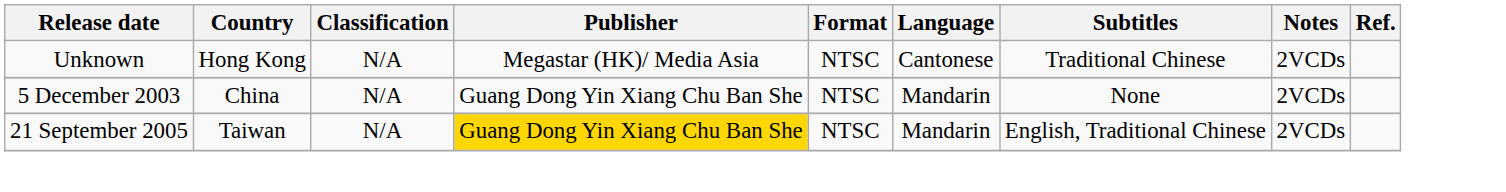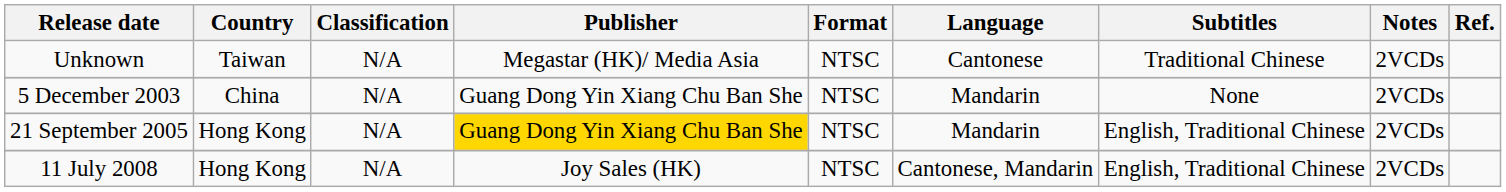 <table class="wikitable">
 <tr>
 <th>Release date</th>
 <th>Country</th>
 <th>Classification</th>
 <th>Publisher</th>
 <th>Format</th>
 <th>Language</th>
 <th>Subtitles</th>
 <th>Notes</th>
 <th>Ref.</th>
 </tr>
 <tr style="text-align:center;">
 <td>Unknown</td>
-<td>Hong Kong</td>
+<td>Taiwan</td>
 <td>N/A</td>
 <td>Megastar (HK)/ Media Asia</td>
 <td>NTSC</td>
 <td>Cantonese</td>
 <td>Traditional Chinese</td>
 <td>2VCDs</td>
 <td></td>
 </tr>
 <tr>
 </tr>
 <tr style="text-align:center;">
 <td>5 December 2003</td>
 <td>China</td>
 <td>N/A</td>
 <td>Guang Dong Yin Xiang Chu Ban She</td>
 <td>NTSC</td>
 <td>Mandarin</td>
 <td>None</td>
 <td>2VCDs</td>
 <td></td>
 </tr>
 <tr>
 </tr>
 <tr style="text-align:center;">
 <td>21 September 2005</td>
-<td>Taiwan</td>
+<td>Hong Kong</td>
 <td>N/A</td>
 <td style="background: gold;">Guang Dong Yin Xiang Chu Ban She</td>
 <td>NTSC</td>
 <td>Mandarin</td>
 <td>English, Traditional Chinese</td>
 <td>2VCDs</td>
 <td></td>
 </tr>
 <tr>
 </tr>
+<tr style="text-align:center;">
+<td>11 July 2008</td>
+<td>Hong Kong</td>
+<td>N/A</td>
+<td>Joy Sales (HK)</td>
+<td>NTSC</td>
+<td>Cantonese, Mandarin</td>
+<td>English, Traditional Chinese</td>
+<td>2VCDs</td>
+<td></td>
+</tr>
 </table>
